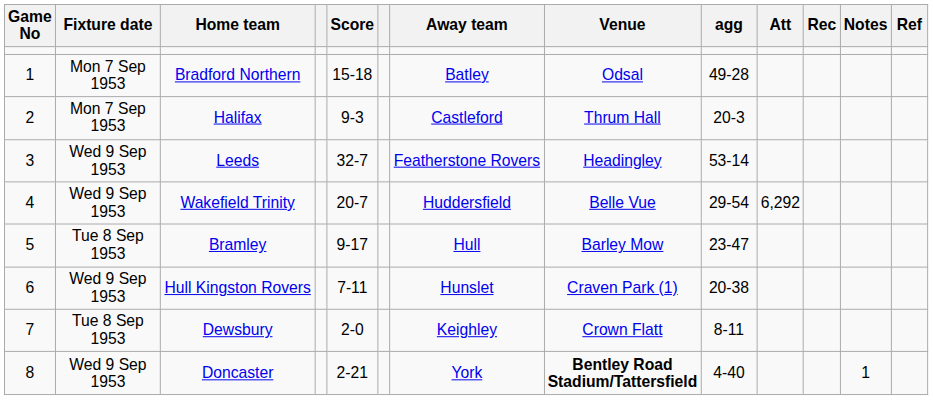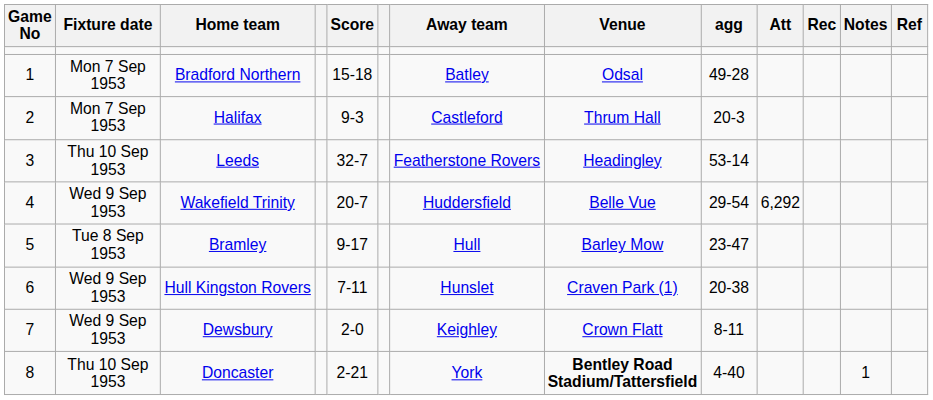 <table class="wikitable" style="text-align:center;">
 <tr>
 <th width=20 abbr="No">Game No</th>
 <th width=100 abbr="Date">Fixture date</th>
 <th width=150 abbr="Home team">Home team</th>
 <th width=5 abbr="space"></th>
 <th width=20 abbr="Score">Score</th>
 <th width=5 abbr="space"></th>
 <th width=150 abbr="Away team">Away team</th>
 <th width=150 abbr="Venue">Venue</th>
 <th width=50 abbr="agg">agg</th>
 <th width=30 abbr="Att">Att</th>
 <th width=30 abbr="Rec">Rec</th>
 <th width=20 abbr="Notes">Notes</th>
 <th width=30 abbr="Ref">Ref</th>
 </tr>
 <tr>
 <td></td>
 <td></td>
 <td></td>
 <td></td>
 <td></td>
 <td></td>
 <td></td>
 <td></td>
 <td></td>
 <td></td>
 <td></td>
 <td></td>
 </tr>
 <tr>
 <td>1</td>
 <td>Mon 7 Sep 1953</td>
 <td><a href='#'>Bradford Northern</a></td>
 <td></td>
 <td>15-18</td>
 <td></td>
 <td><a href='#'>Batley</a></td>
 <td><a href='#'>Odsal</a></td>
 <td>49-28</td>
 <td></td>
 <td></td>
 <td></td>
 <td></td>
 </tr>
 <tr>
 <td>2</td>
 <td>Mon 7 Sep 1953</td>
 <td><a href='#'>Halifax</a></td>
 <td></td>
 <td>9-3</td>
 <td></td>
 <td><a href='#'>Castleford</a></td>
 <td><a href='#'>Thrum Hall</a></td>
 <td>20-3</td>
 <td></td>
 <td></td>
 <td></td>
 <td></td>
 </tr>
 <tr>
 <td>3</td>
-<td>Wed 9 Sep 1953</td>
+<td>Thu 10 Sep 1953</td>
 <td><a href='#'>Leeds</a></td>
 <td></td>
 <td>32-7</td>
 <td></td>
 <td><a href='#'>Featherstone Rovers</a></td>
 <td><a href='#'>Headingley</a></td>
 <td>53-14</td>
 <td></td>
 <td></td>
 <td></td>
 <td></td>
 </tr>
 <tr>
 <td>4</td>
 <td>Wed 9 Sep 1953</td>
 <td><a href='#'>Wakefield Trinity</a></td>
 <td></td>
 <td>20-7</td>
 <td></td>
 <td><a href='#'>Huddersfield</a></td>
 <td><a href='#'>Belle Vue</a></td>
 <td>29-54</td>
 <td>6,292</td>
 <td></td>
 <td></td>
 <td></td>
 </tr>
 <tr>
 <td>5</td>
 <td>Tue 8 Sep 1953</td>
 <td><a href='#'>Bramley</a></td>
 <td></td>
 <td>9-17</td>
 <td></td>
 <td><a href='#'>Hull</a></td>
 <td><a href='#'>Barley Mow</a></td>
 <td>23-47</td>
 <td></td>
 <td></td>
 <td></td>
 <td></td>
 </tr>
 <tr>
 <td>6</td>
 <td>Wed 9 Sep 1953</td>
 <td><a href='#'>Hull Kingston Rovers</a></td>
 <td></td>
 <td>7-11</td>
 <td></td>
 <td><a href='#'>Hunslet</a></td>
 <td><a href='#'>Craven Park (1)</a></td>
 <td>20-38</td>
 <td></td>
 <td></td>
 <td></td>
 <td></td>
 </tr>
 <tr>
 <td>7</td>
-<td>Tue 8 Sep 1953</td>
+<td>Wed 9 Sep 1953</td>
 <td><a href='#'>Dewsbury</a></td>
 <td></td>
 <td>2-0</td>
 <td></td>
 <td><a href='#'>Keighley</a></td>
 <td><a href='#'>Crown Flatt</a></td>
 <td>8-11</td>
 <td></td>
 <td></td>
 <td></td>
 <td></td>
 </tr>
 <tr>
 <td>8</td>
-<td>Wed 9 Sep 1953</td>
+<td>Thu 10 Sep 1953</td>
 <td><a href='#'>Doncaster</a></td>
 <td></td>
 <td>2-21</td>
 <td></td>
 <td><a href='#'>York</a></td>
 <td><strong>Bentley Road Stadium/Tattersfield</strong></td>
 <td>4-40</td>
 <td></td>
 <td></td>
 <td>1</td>
 <td></td>
 </tr>
 </table>
